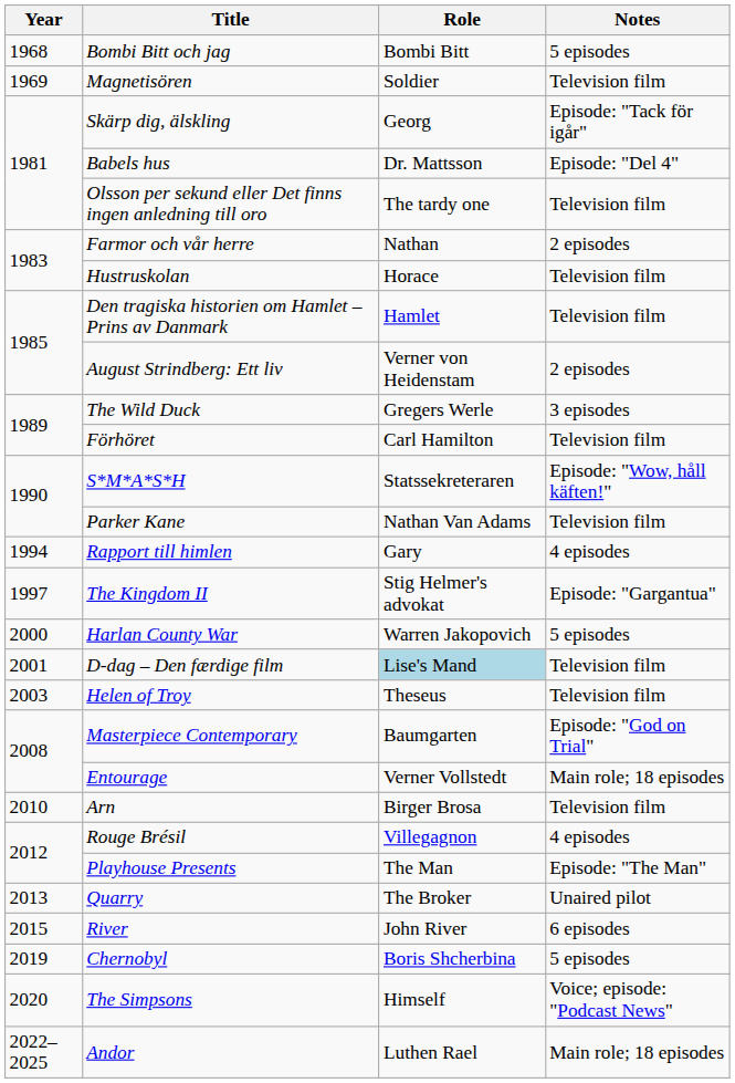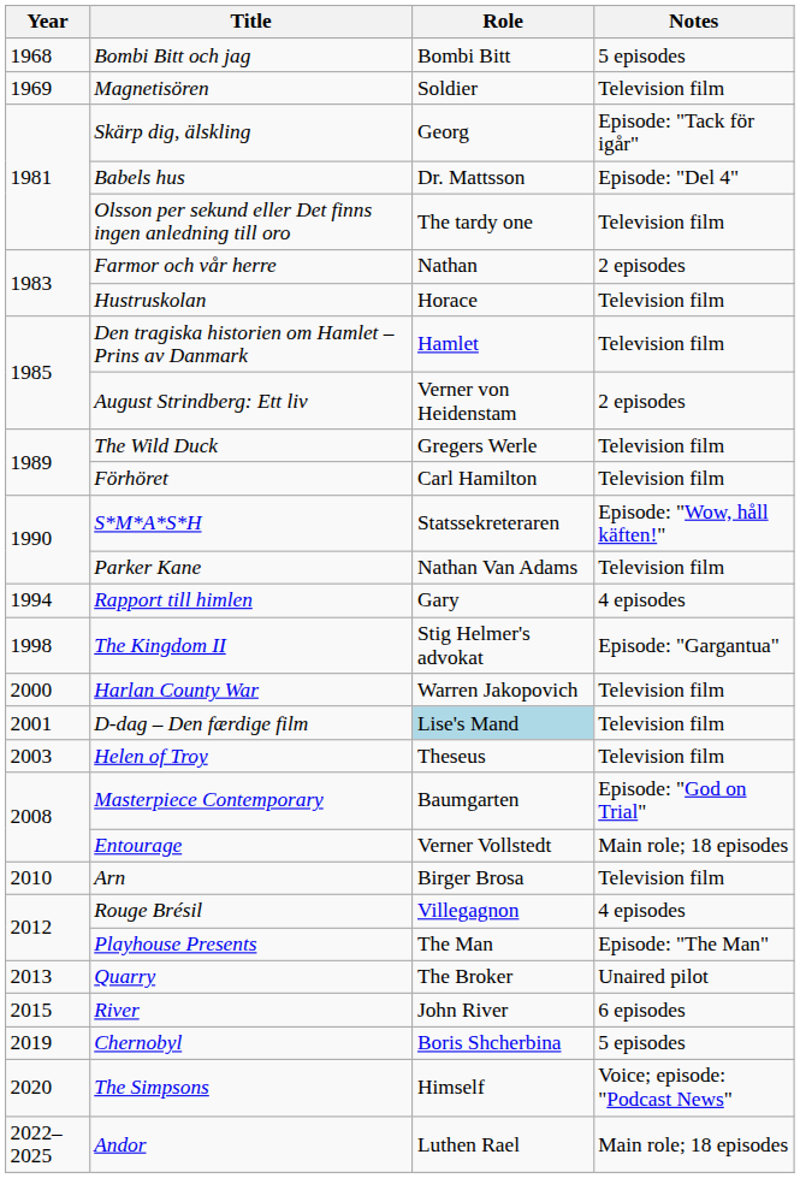 <table class="wikitable sortable">
 <tr>
 <th>Year</th>
 <th>Title</th>
 <th>Role</th>
 <th class=unsortable>Notes</th>
 </tr>
 <tr>
 <td>1968</td>
 <td><em>Bombi Bitt och jag</em></td>
 <td>Bombi Bitt</td>
 <td>5 episodes</td>
 </tr>
 <tr>
 <td>1969</td>
 <td><em>Magnetisören</em></td>
 <td>Soldier</td>
 <td>Television film</td>
 </tr>
 <tr>
 <td rowspan="3">1981</td>
 <td><em>Skärp dig, älskling</em></td>
 <td>Georg</td>
 <td>Episode: "Tack för igår"</td>
 </tr>
 <tr>
 <td><em>Babels hus</em></td>
 <td>Dr. Mattsson</td>
 <td>Episode: "Del 4"</td>
 </tr>
 <tr>
 <td><em>Olsson per sekund eller Det finns ingen anledning till oro</em></td>
 <td>The tardy one</td>
 <td>Television film</td>
 </tr>
 <tr>
 <td rowspan="2">1983</td>
 <td><em>Farmor och vår herre</em></td>
 <td>Nathan</td>
 <td>2 episodes</td>
 </tr>
 <tr>
 <td><em>Hustruskolan</em></td>
 <td>Horace</td>
 <td>Television film</td>
 </tr>
 <tr>
 <td rowspan="2">1985</td>
 <td><em>Den tragiska historien om Hamlet – Prins av Danmark</em></td>
 <td><a href='#'>Hamlet</a></td>
 <td>Television film</td>
 </tr>
 <tr>
 <td><em>August Strindberg: Ett liv</em></td>
 <td>Verner von Heidenstam</td>
 <td>2 episodes</td>
 </tr>
 <tr>
 <td rowspan="2">1989</td>
 <td><em>The Wild Duck</em></td>
 <td>Gregers Werle</td>
-<td>3 episodes</td>
+<td>Television film</td>
 </tr>
 <tr>
 <td><em>Förhöret</em></td>
 <td>Carl Hamilton</td>
 <td>Television film</td>
 </tr>
 <tr>
 <td rowspan="2">1990</td>
 <td><em><a href='#'>S*M*A*S*H</a></em></td>
 <td>Statssekreteraren</td>
 <td>Episode: "<a href='#'>Wow, håll käften!</a>"</td>
 </tr>
 <tr>
 <td><em>Parker Kane</em></td>
 <td>Nathan Van Adams</td>
 <td>Television film</td>
 </tr>
 <tr>
 <td>1994</td>
 <td><em><a href='#'>Rapport till himlen</a></em></td>
 <td>Gary</td>
 <td>4 episodes</td>
 </tr>
 <tr>
-<td>1997</td>
+<td>1998</td>
 <td><em><a href='#'>The Kingdom II</a></em></td>
 <td>Stig Helmer's advokat</td>
 <td>Episode: "Gargantua"</td>
 </tr>
 <tr>
 <td>2000</td>
 <td><em><a href='#'>Harlan County War</a></em></td>
 <td>Warren Jakopovich</td>
-<td>5 episodes</td>
+<td>Television film</td>
 </tr>
 <tr>
 <td>2001</td>
 <td><em>D-dag – Den færdige film</em></td>
 <td style="background: lightblue;">Lise's Mand</td>
 <td>Television film</td>
 </tr>
 <tr>
 <td>2003</td>
 <td><em><a href='#'>Helen of Troy</a></em></td>
 <td>Theseus</td>
 <td>Television film</td>
 </tr>
 <tr>
 <td rowspan="2">2008</td>
 <td><em><a href='#'>Masterpiece Contemporary</a></em></td>
 <td>Baumgarten</td>
 <td>Episode: "<a href='#'>God on Trial</a>"</td>
 </tr>
 <tr>
 <td><em><a href='#'>Entourage</a></em></td>
 <td>Verner Vollstedt</td>
 <td>Main role; 18 episodes</td>
 </tr>
 <tr>
 <td>2010</td>
 <td><em>Arn</em></td>
 <td>Birger Brosa</td>
 <td>Television film</td>
 </tr>
 <tr>
 <td rowspan="2">2012</td>
 <td><em>Rouge Brésil</em></td>
 <td><a href='#'>Villegagnon</a></td>
 <td>4 episodes</td>
 </tr>
 <tr>
 <td><em><a href='#'>Playhouse Presents</a></em></td>
 <td>The Man</td>
 <td>Episode: "The Man"</td>
 </tr>
 <tr>
 <td>2013</td>
 <td><em><a href='#'>Quarry</a></em></td>
 <td>The Broker</td>
 <td>Unaired pilot</td>
 </tr>
 <tr>
 <td>2015</td>
 <td><em><a href='#'>River</a></em></td>
 <td>John River</td>
 <td>6 episodes</td>
 </tr>
 <tr>
 <td>2019</td>
 <td><em><a href='#'>Chernobyl</a></em></td>
 <td><a href='#'>Boris Shcherbina</a></td>
 <td>5 episodes</td>
 </tr>
 <tr>
 <td>2020</td>
 <td><em><a href='#'>The Simpsons</a></em></td>
 <td>Himself</td>
 <td>Voice; episode: "<a href='#'>Podcast News</a>"</td>
 </tr>
 <tr>
 <td>2022–2025</td>
 <td><em><a href='#'>Andor</a></em></td>
 <td>Luthen Rael</td>
 <td>Main role; 18 episodes</td>
 </tr>
 </table>
